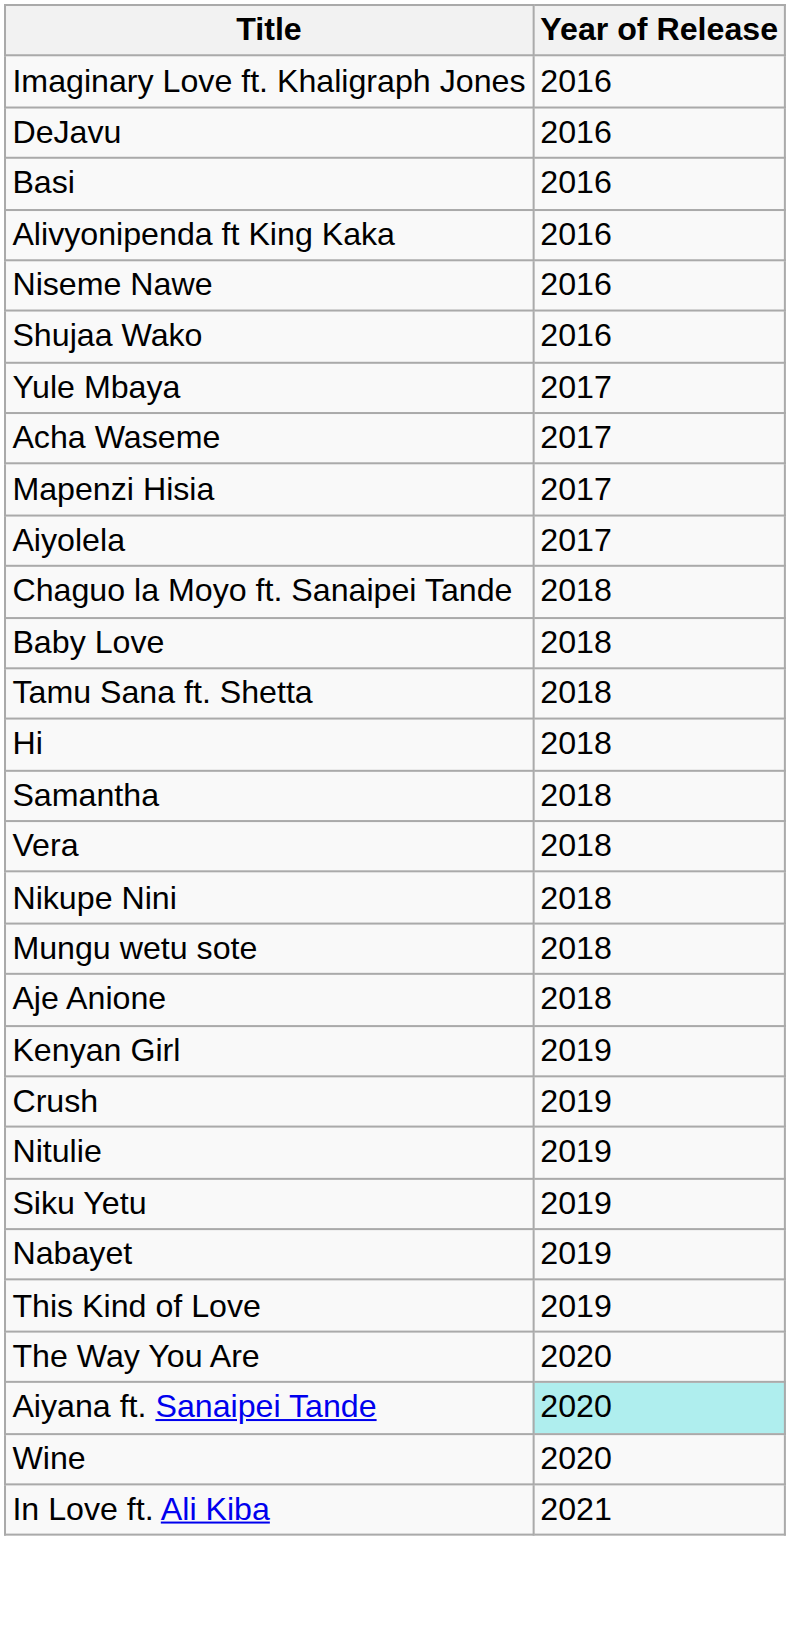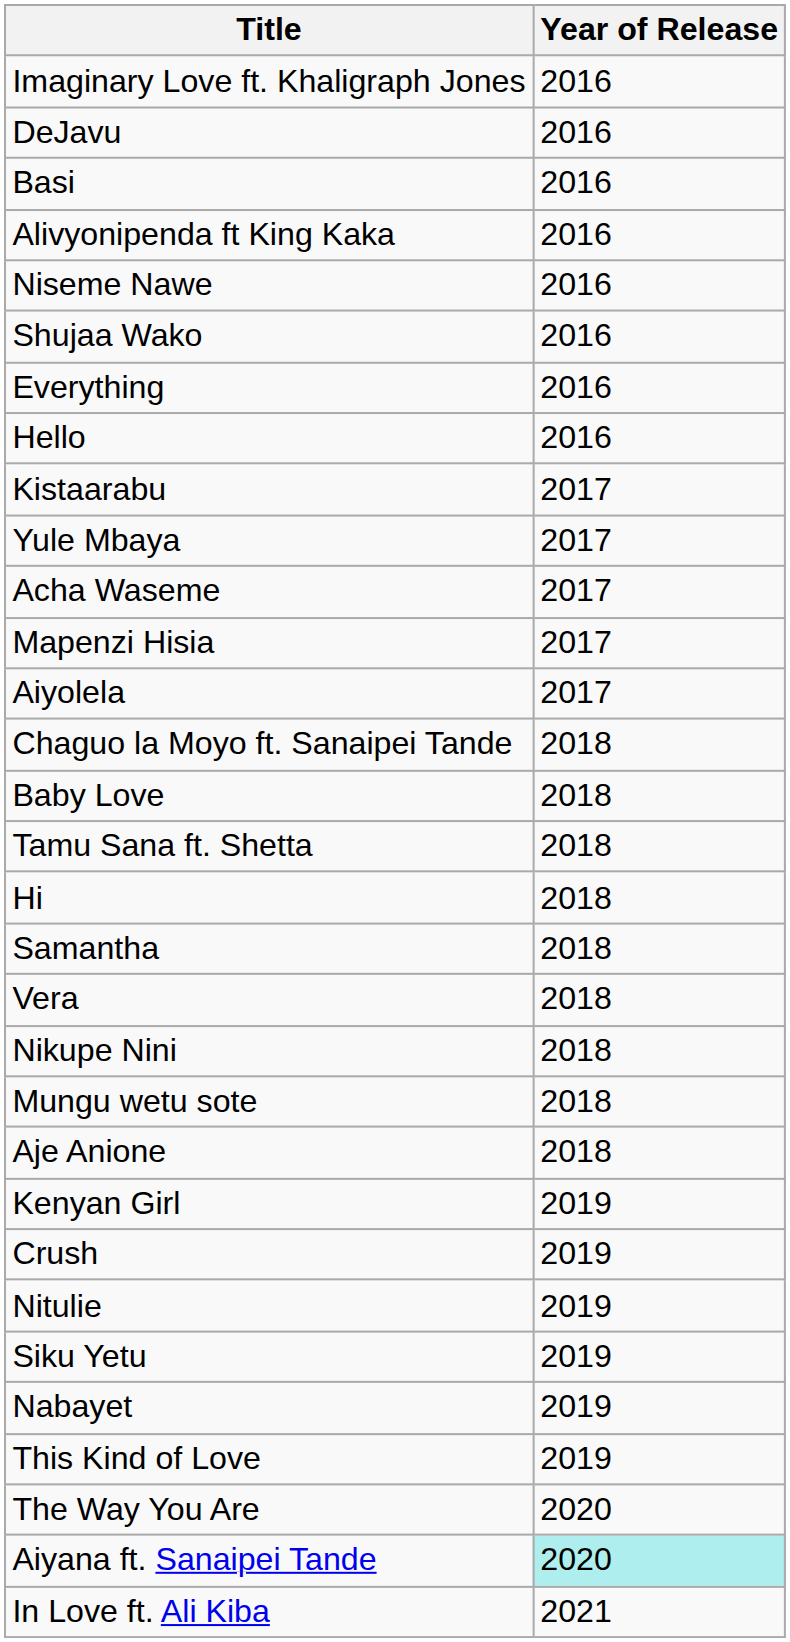 <table class="wikitable">
 <tr>
 <th>Title</th>
 <th>Year of Release</th>
 </tr>
 <tr>
 <td>Imaginary Love ft. Khaligraph Jones</td>
 <td>2016</td>
 </tr>
 <tr>
 <td>DeJavu</td>
 <td>2016</td>
 </tr>
 <tr>
 <td>Basi</td>
 <td>2016</td>
 </tr>
 <tr>
 <td>Alivyonipenda ft King Kaka</td>
 <td>2016</td>
 </tr>
 <tr>
 <td>Niseme Nawe</td>
 <td>2016</td>
 </tr>
 <tr>
 <td>Shujaa Wako</td>
 <td>2016</td>
+</tr>
+<tr>
+<td>Everything</td>
+<td>2016</td>
+</tr>
+<tr>
+<td>Hello</td>
+<td>2016</td>
+</tr>
+<tr>
+<td>Kistaarabu</td>
+<td>2017</td>
 </tr>
 <tr>
 <td>Yule Mbaya</td>
 <td>2017</td>
 </tr>
 <tr>
 <td>Acha Waseme</td>
 <td>2017</td>
 </tr>
 <tr>
 <td>Mapenzi Hisia</td>
 <td>2017</td>
 </tr>
 <tr>
 <td>Aiyolela</td>
 <td>2017</td>
 </tr>
 <tr>
 <td>Chaguo la Moyo ft. Sanaipei Tande</td>
 <td>2018</td>
 </tr>
 <tr>
 <td>Baby Love</td>
 <td>2018</td>
 </tr>
 <tr>
 <td>Tamu Sana ft. Shetta</td>
 <td>2018</td>
 </tr>
 <tr>
 <td>Hi</td>
 <td>2018</td>
 </tr>
 <tr>
 <td>Samantha</td>
 <td>2018</td>
 </tr>
 <tr>
 <td>Vera</td>
 <td>2018</td>
 </tr>
 <tr>
 <td>Nikupe Nini</td>
 <td>2018</td>
 </tr>
 <tr>
 <td>Mungu wetu sote</td>
 <td>2018</td>
 </tr>
 <tr>
 <td>Aje Anione</td>
 <td>2018</td>
 </tr>
 <tr>
 <td>Kenyan Girl</td>
 <td>2019</td>
 </tr>
 <tr>
 <td>Crush</td>
 <td>2019</td>
 </tr>
 <tr>
 <td>Nitulie</td>
 <td>2019</td>
 </tr>
 <tr>
 <td>Siku Yetu</td>
 <td>2019</td>
 </tr>
 <tr>
 <td>Nabayet</td>
 <td>2019</td>
 </tr>
 <tr>
 <td>This Kind of Love</td>
 <td>2019</td>
 </tr>
 <tr>
 <td>The Way You Are</td>
 <td>2020</td>
 </tr>
 <tr>
 <td>Aiyana ft. <a href='#'>Sanaipei Tande</a></td>
 <td style="background: paleturquoise;">2020</td>
 </tr>
 <tr>
-<td>Wine</td>
-<td>2020</td>
-</tr>
-<tr>
 <td>In Love ft. <a href='#'>Ali Kiba</a></td>
 <td>2021</td>
 </tr>
 </table>
